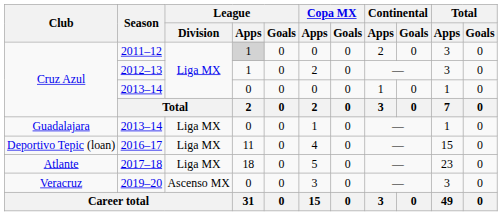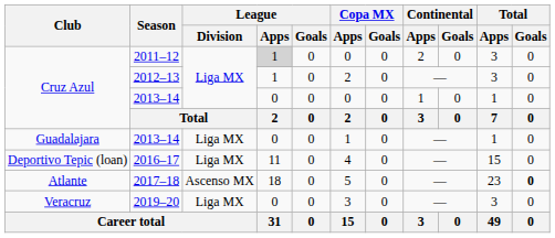 <table class="wikitable", style="text-align:center">
 <tr>
 <th rowspan="2">Club</th>
 <th rowspan="2">Season</th>
 <th colspan="3">League</th>
 <th colspan="2"><a href='#'>Copa MX</a></th>
 <th colspan="2">Continental</th>
 <th colspan="2">Total</th>
 </tr>
 <tr>
 <th>Division</th>
 <th>Apps</th>
 <th>Goals</th>
 <th>Apps</th>
 <th>Goals</th>
 <th>Apps</th>
 <th>Goals</th>
 <th>Apps</th>
 <th>Goals</th>
 </tr>
 <tr>
 <td rowspan="4"><a href='#'>Cruz Azul</a></td>
 <td><a href='#'>2011–12</a></td>
 <td rowspan="3"><a href='#'>Liga MX</a></td>
 <td style="background: lightgrey;">1</td>
 <td>0</td>
 <td>0</td>
 <td>0</td>
 <td>2</td>
 <td>0</td>
 <td>3</td>
 <td>0</td>
 </tr>
 <tr>
 <td><a href='#'>2012–13</a></td>
 <td>1</td>
 <td>0</td>
 <td>2</td>
 <td>0</td>
 <td colspan="2">—</td>
 <td>3</td>
 <td>0</td>
 </tr>
 <tr>
 <td><a href='#'>2013–14</a></td>
 <td>0</td>
 <td>0</td>
 <td>0</td>
 <td>0</td>
 <td>1</td>
 <td>0</td>
 <td>1</td>
 <td>0</td>
 </tr>
 <tr>
 <th colspan="2">Total</th>
 <th>2</th>
 <th>0</th>
 <th>2</th>
 <th>0</th>
 <th>3</th>
 <th>0</th>
 <th>7</th>
 <th>0</th>
 </tr>
 <tr>
 <td><a href='#'>Guadalajara</a></td>
 <td><a href='#'>2013–14</a></td>
 <td>Liga MX</td>
 <td>0</td>
 <td>0</td>
 <td>1</td>
 <td>0</td>
 <td colspan="2">—</td>
 <td>1</td>
 <td>0</td>
 </tr>
 <tr>
 <td><a href='#'>Deportivo Tepic</a> (loan)</td>
 <td><a href='#'>2016–17</a></td>
 <td>Liga MX</td>
 <td>11</td>
 <td>0</td>
 <td>4</td>
 <td>0</td>
 <td colspan="2">—</td>
 <td>15</td>
 <td>0</td>
 </tr>
 <tr>
 <td><a href='#'>Atlante</a></td>
 <td><a href='#'>2017–18</a></td>
-<td>Liga MX</td>
+<td>Ascenso MX</td>
 <td>18</td>
 <td>0</td>
 <td>5</td>
 <td>0</td>
 <td colspan="2">—</td>
 <td>23</td>
-<td>0</td>
+<td><strong>0</strong></td>
 </tr>
 <tr>
 <td><a href='#'>Veracruz</a></td>
 <td><a href='#'>2019–20</a></td>
-<td>Ascenso MX</td>
+<td>Liga MX</td>
 <td>0</td>
 <td>0</td>
 <td>3</td>
 <td>0</td>
 <td colspan="2">—</td>
 <td>3</td>
 <td>0</td>
 </tr>
 <tr>
 <th colspan="3">Career total</th>
 <th>31</th>
 <th>0</th>
 <th>15</th>
 <th>0</th>
 <th>3</th>
 <th>0</th>
 <th>49</th>
 <th>0</th>
 </tr>
 </table>
